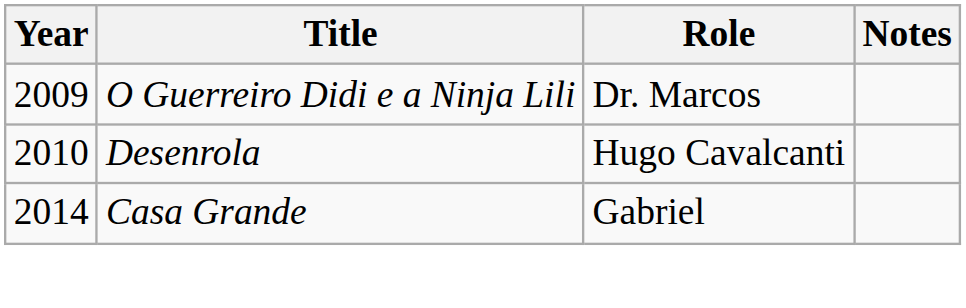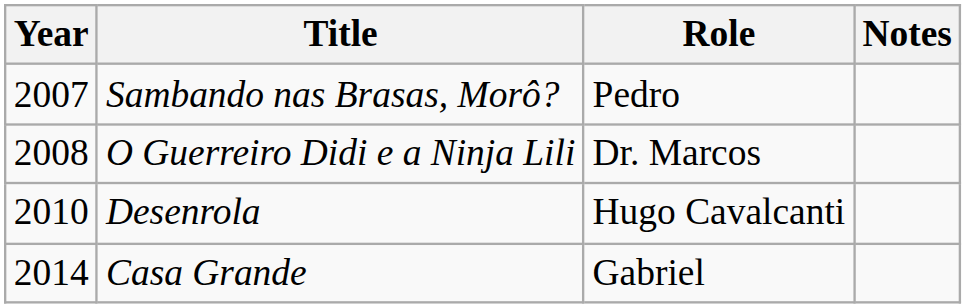 <table class="wikitable sortable">
 <tr>
 <th>Year</th>
 <th>Title</th>
 <th>Role</th>
 <th>Notes</th>
 </tr>
 <tr>
-<td>2009</td>
+<td>2007</td>
+<td><em>Sambando nas Brasas, Morô?</em></td>
+<td>Pedro</td>
+<td></td>
+</tr>
+<tr>
+<td>2008</td>
 <td><em>O Guerreiro Didi e a Ninja Lili</em></td>
 <td>Dr. Marcos</td>
 <td></td>
 </tr>
 <tr>
 <td>2010</td>
 <td><em>Desenrola</em></td>
 <td>Hugo Cavalcanti</td>
 <td></td>
 </tr>
 <tr>
 <td>2014</td>
 <td><em>Casa Grande</em></td>
 <td>Gabriel</td>
 <td></td>
 </tr>
 </table>
